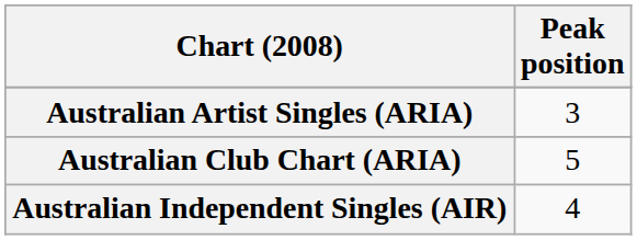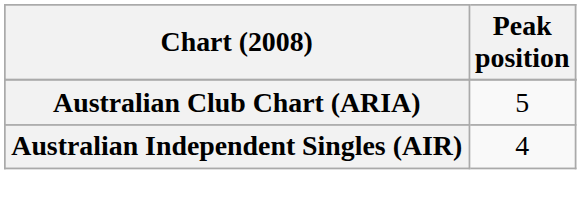 <table class="wikitable sortable plainrowheaders" style="text-align:center">
 <tr>
 <th scope="col">Chart (2008)</th>
 <th scope="col">Peak<br> position</th>
 </tr>
 <tr>
-</tr>
-<tr>
-<th scope="row">Australian Artist Singles (ARIA)</th>
-<td>3</td>
 </tr>
 <tr>
 <th scope="row">Australian Club Chart (ARIA)</th>
 <td>5</td>
 </tr>
 <tr>
 <th scope="row">Australian Independent Singles (AIR)</th>
 <td>4</td>
 </tr>
 </table>
